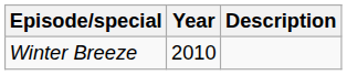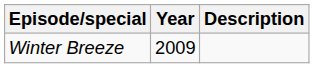 <table class="wikitable sortable">
 <tr>
 <th>Episode/special</th>
 <th>Year</th>
 <th>Description</th>
 </tr>
 <tr>
 <td><em>Winter Breeze</em></td>
-<td>2010</td>
+<td>2009</td>
 <td></td>
 </tr>
 </table>
